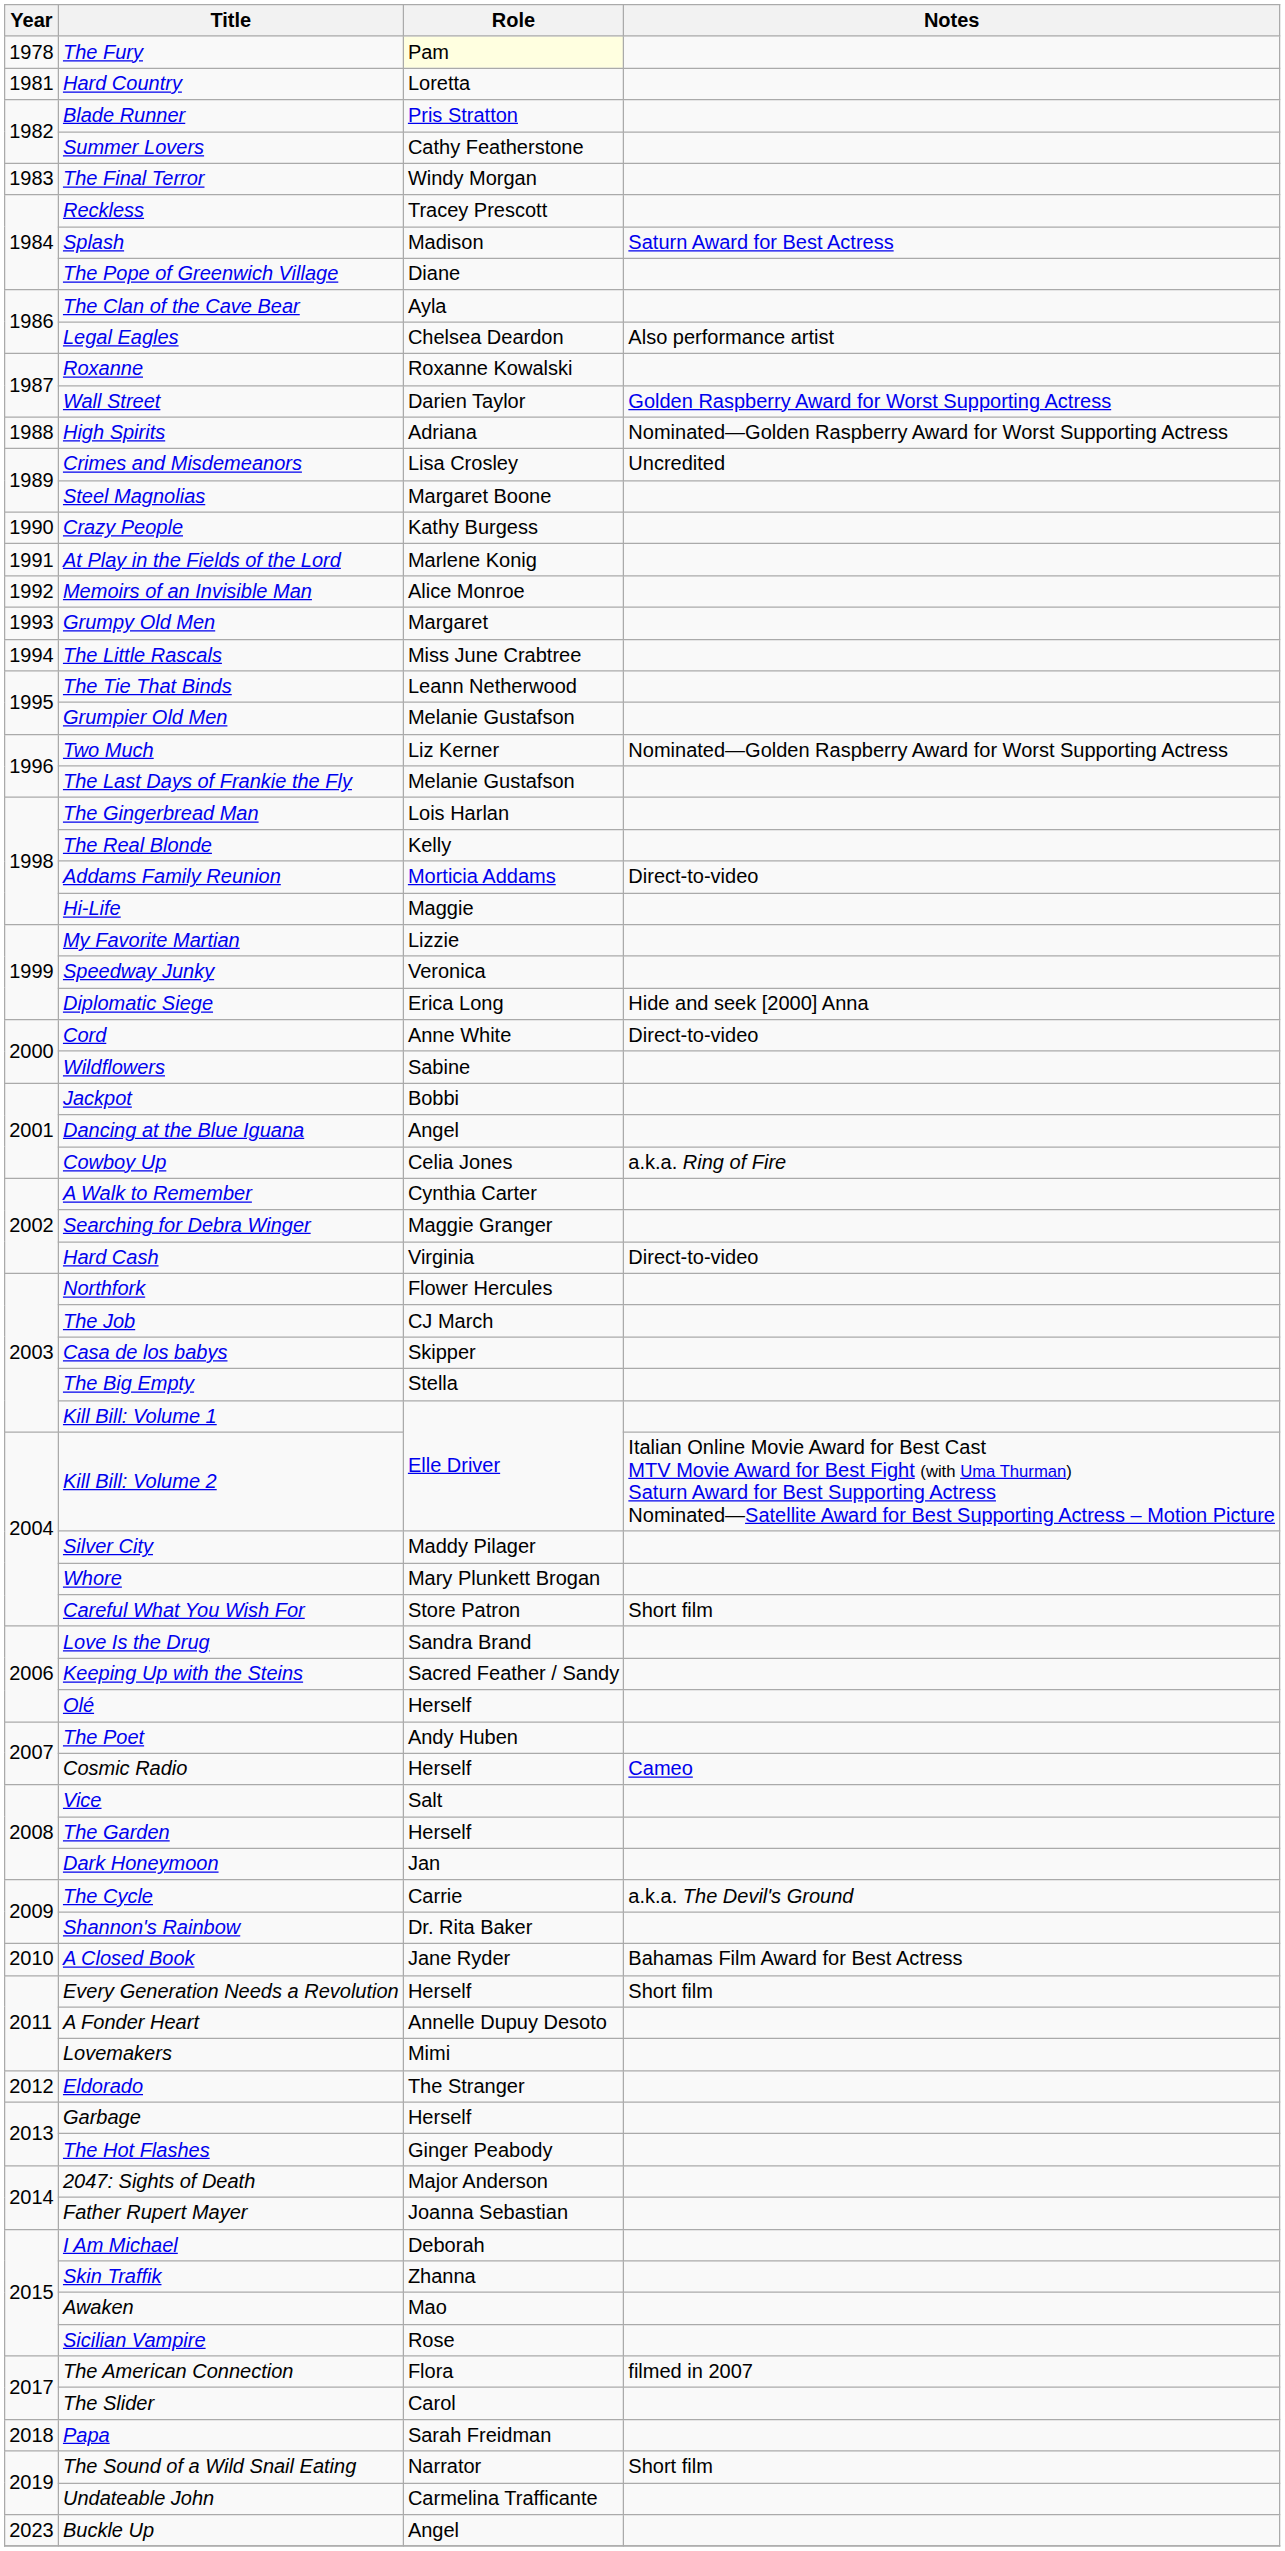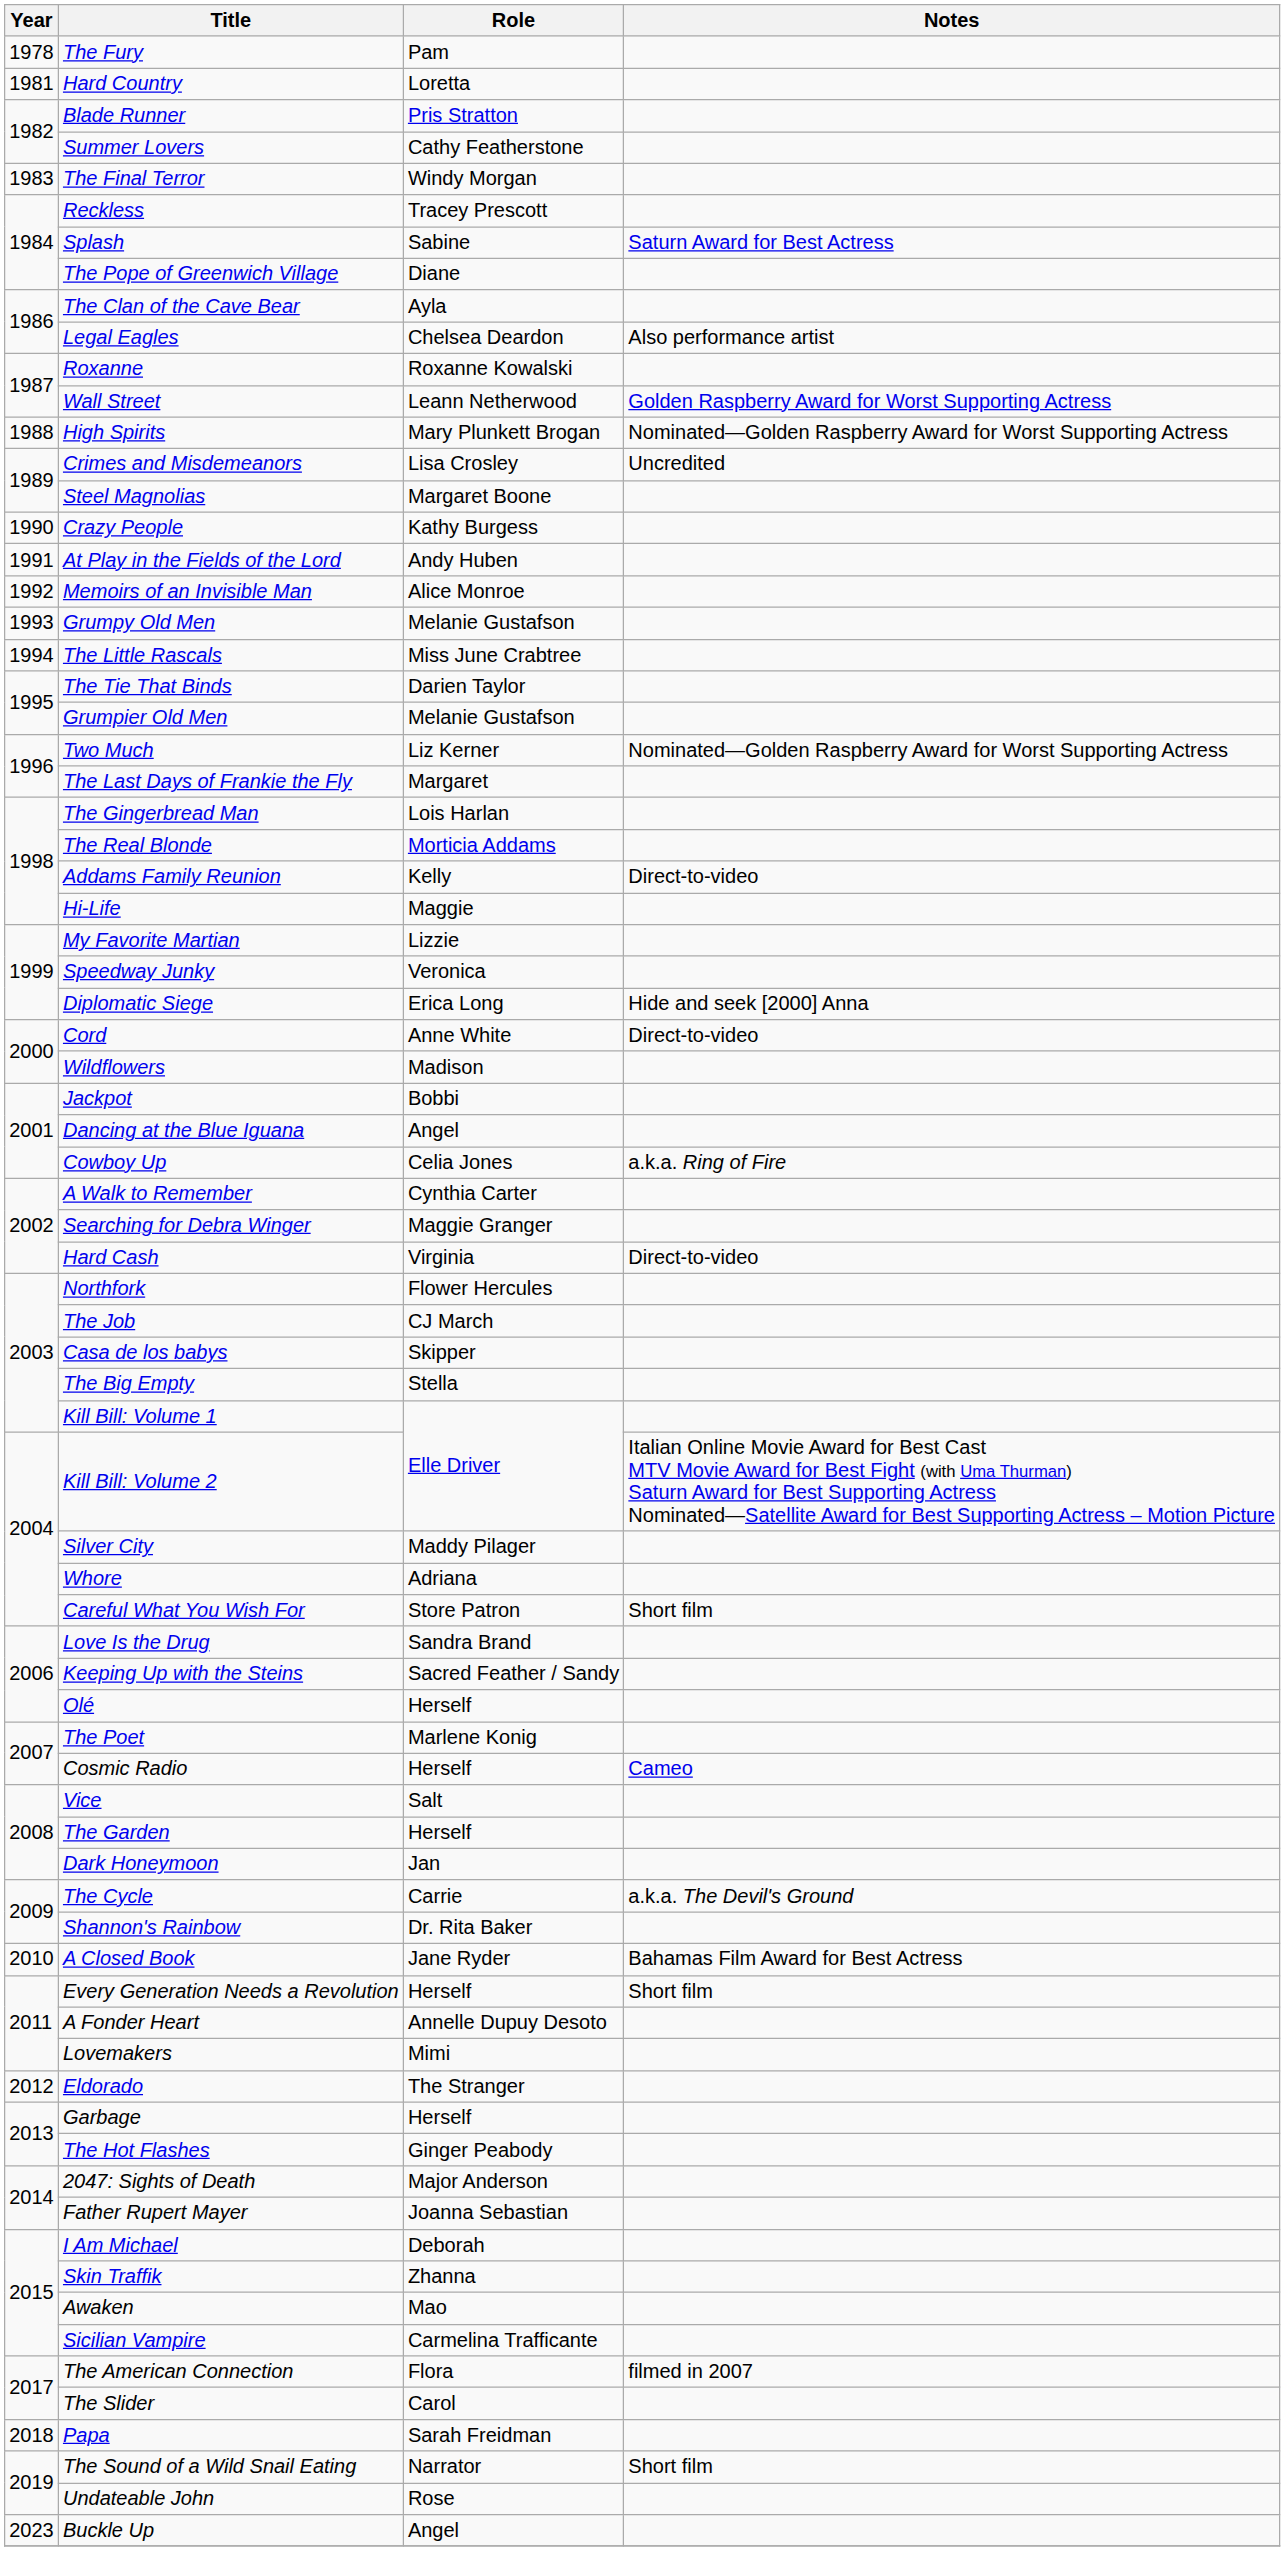 <table class="wikitable sortable">
 <tr>
 <th>Year</th>
 <th>Title</th>
 <th>Role</th>
 <th>Notes</th>
 </tr>
 <tr>
 <td>1978</td>
 <td><em><a href='#'>The Fury</a></em></td>
-<td style="background: lightyellow;">Pam</td>
+<td>Pam</td>
 <td></td>
 </tr>
 <tr>
 <td>1981</td>
 <td><em><a href='#'>Hard Country</a></em></td>
 <td>Loretta</td>
 <td></td>
 </tr>
 <tr>
 <td rowspan=2>1982</td>
 <td><em><a href='#'>Blade Runner</a></em></td>
 <td><a href='#'>Pris Stratton</a></td>
 <td></td>
 </tr>
 <tr>
 <td><em><a href='#'>Summer Lovers</a></em></td>
 <td>Cathy Featherstone</td>
 <td></td>
 </tr>
 <tr>
 <td>1983</td>
 <td><em><a href='#'>The Final Terror</a></em></td>
 <td>Windy Morgan</td>
 <td></td>
 </tr>
 <tr>
 <td rowspan=3>1984</td>
 <td><em><a href='#'>Reckless</a></em></td>
 <td>Tracey Prescott</td>
 <td></td>
 </tr>
 <tr>
 <td><em><a href='#'>Splash</a></em></td>
-<td>Madison</td>
+<td>Sabine</td>
 <td><a href='#'>Saturn Award for Best Actress</a></td>
 </tr>
 <tr>
 <td><em><a href='#'>The Pope of Greenwich Village</a></em></td>
 <td>Diane</td>
 <td></td>
 </tr>
 <tr>
 <td rowspan=2>1986</td>
 <td><em><a href='#'>The Clan of the Cave Bear</a></em></td>
 <td>Ayla</td>
 <td></td>
 </tr>
 <tr>
 <td><em><a href='#'>Legal Eagles</a></em></td>
 <td>Chelsea Deardon</td>
 <td>Also performance artist</td>
 </tr>
 <tr>
 <td rowspan=2>1987</td>
 <td><em><a href='#'>Roxanne</a></em></td>
 <td>Roxanne Kowalski</td>
 <td></td>
 </tr>
 <tr>
 <td><em><a href='#'>Wall Street</a></em></td>
-<td>Darien Taylor</td>
+<td>Leann Netherwood</td>
 <td><a href='#'>Golden Raspberry Award for Worst Supporting Actress</a></td>
 </tr>
 <tr>
 <td>1988</td>
 <td><em><a href='#'>High Spirits</a></em></td>
-<td>Adriana</td>
+<td>Mary Plunkett Brogan</td>
 <td>Nominated—Golden Raspberry Award for Worst Supporting Actress</td>
 </tr>
 <tr>
 <td rowspan=2>1989</td>
 <td><em><a href='#'>Crimes and Misdemeanors</a></em></td>
 <td>Lisa Crosley</td>
 <td>Uncredited</td>
 </tr>
 <tr>
 <td><em><a href='#'>Steel Magnolias</a></em></td>
 <td>Margaret Boone</td>
 <td></td>
 </tr>
 <tr>
 <td>1990</td>
 <td><em><a href='#'>Crazy People</a></em></td>
 <td>Kathy Burgess</td>
 <td></td>
 </tr>
 <tr>
 <td>1991</td>
 <td><em><a href='#'>At Play in the Fields of the Lord</a></em></td>
-<td>Marlene Konig</td>
+<td>Andy Huben</td>
 <td></td>
 </tr>
 <tr>
 <td>1992</td>
 <td><em><a href='#'>Memoirs of an Invisible Man</a></em></td>
 <td>Alice Monroe</td>
 <td></td>
 </tr>
 <tr>
 <td>1993</td>
 <td><em><a href='#'>Grumpy Old Men</a></em></td>
-<td>Margaret</td>
+<td>Melanie Gustafson</td>
 <td></td>
 </tr>
 <tr>
 <td>1994</td>
 <td><em><a href='#'>The Little Rascals</a></em></td>
 <td>Miss June Crabtree</td>
 <td></td>
 </tr>
 <tr>
 <td rowspan=2>1995</td>
 <td><em><a href='#'>The Tie That Binds</a></em></td>
-<td>Leann Netherwood</td>
+<td>Darien Taylor</td>
 <td></td>
 </tr>
 <tr>
 <td><em><a href='#'>Grumpier Old Men</a></em></td>
 <td>Melanie Gustafson</td>
 <td></td>
 </tr>
 <tr>
 <td rowspan=2>1996</td>
 <td><em><a href='#'>Two Much</a></em></td>
 <td>Liz Kerner</td>
 <td>Nominated—Golden Raspberry Award for Worst Supporting Actress</td>
 </tr>
 <tr>
 <td><em><a href='#'>The Last Days of Frankie the Fly</a></em></td>
-<td>Melanie Gustafson</td>
+<td>Margaret</td>
 <td></td>
 </tr>
 <tr>
 <td rowspan=4>1998</td>
 <td><em><a href='#'>The Gingerbread Man</a></em></td>
 <td>Lois Harlan</td>
 <td></td>
 </tr>
 <tr>
 <td><em><a href='#'>The Real Blonde</a></em></td>
-<td>Kelly</td>
+<td><a href='#'>Morticia Addams</a></td>
 <td></td>
 </tr>
 <tr>
 <td><em><a href='#'>Addams Family Reunion</a></em></td>
-<td><a href='#'>Morticia Addams</a></td>
+<td>Kelly</td>
 <td>Direct-to-video</td>
 </tr>
 <tr>
 <td><em><a href='#'>Hi-Life</a></em></td>
 <td>Maggie</td>
 <td></td>
 </tr>
 <tr>
 <td rowspan=3>1999</td>
 <td><em><a href='#'>My Favorite Martian</a></em></td>
 <td>Lizzie</td>
 <td></td>
 </tr>
 <tr>
 <td><em><a href='#'>Speedway Junky</a></em></td>
 <td>Veronica</td>
 <td></td>
 </tr>
 <tr>
 <td><em><a href='#'>Diplomatic Siege</a></em></td>
 <td>Erica Long</td>
 <td>Hide and seek [2000] Anna</td>
 </tr>
 <tr>
 <td rowspan=2>2000</td>
 <td><em><a href='#'>Cord</a></em></td>
 <td>Anne White</td>
 <td>Direct-to-video</td>
 </tr>
 <tr>
 <td><em><a href='#'>Wildflowers</a></em></td>
-<td>Sabine</td>
+<td>Madison</td>
 <td></td>
 </tr>
 <tr>
 <td rowspan=3>2001</td>
 <td><em><a href='#'>Jackpot</a></em></td>
 <td>Bobbi</td>
 <td></td>
 </tr>
 <tr>
 <td><em><a href='#'>Dancing at the Blue Iguana</a></em></td>
 <td>Angel</td>
 <td></td>
 </tr>
 <tr>
 <td><em><a href='#'>Cowboy Up</a></em></td>
 <td>Celia Jones</td>
 <td>a.k.a. <em>Ring of Fire</em></td>
 </tr>
 <tr>
 <td rowspan=3>2002</td>
 <td><em><a href='#'>A Walk to Remember</a></em></td>
 <td>Cynthia Carter</td>
 <td></td>
 </tr>
 <tr>
 <td><em><a href='#'>Searching for Debra Winger</a></em></td>
 <td>Maggie Granger</td>
 <td></td>
 </tr>
 <tr>
 <td><em><a href='#'>Hard Cash</a></em></td>
 <td>Virginia</td>
 <td>Direct-to-video</td>
 </tr>
 <tr>
 <td rowspan=5>2003</td>
 <td><em><a href='#'>Northfork</a></em></td>
 <td>Flower Hercules</td>
 <td></td>
 </tr>
 <tr>
 <td><em><a href='#'>The Job</a></em></td>
 <td>CJ March</td>
 <td></td>
 </tr>
 <tr>
 <td><em><a href='#'>Casa de los babys</a></em></td>
 <td>Skipper</td>
 <td></td>
 </tr>
 <tr>
 <td><em><a href='#'>The Big Empty</a></em></td>
 <td>Stella</td>
 <td></td>
 </tr>
 <tr>
 <td><em><a href='#'>Kill Bill: Volume 1</a></em></td>
 <td rowspan="2"><a href='#'>Elle Driver</a></td>
 <td></td>
 </tr>
 <tr>
 <td rowspan=4>2004</td>
 <td><em><a href='#'>Kill Bill: Volume 2</a></em></td>
 <td>Italian Online Movie Award for Best Cast<br><a href='#'>MTV Movie Award for Best Fight</a> <small>(with <a href='#'>Uma Thurman</a>)</small><br><a href='#'>Saturn Award for Best Supporting Actress</a><br>Nominated—<a href='#'>Satellite Award for Best Supporting Actress – Motion Picture</a></td>
 </tr>
 <tr>
 <td><em><a href='#'>Silver City</a></em></td>
 <td>Maddy Pilager</td>
 <td></td>
 </tr>
 <tr>
 <td><em><a href='#'>Whore</a></em></td>
-<td>Mary Plunkett Brogan</td>
+<td>Adriana</td>
 <td></td>
 </tr>
 <tr>
 <td><em><a href='#'>Careful What You Wish For</a></em></td>
 <td>Store Patron</td>
 <td>Short film</td>
 </tr>
 <tr>
 <td rowspan=3>2006</td>
 <td><em><a href='#'>Love Is the Drug</a></em></td>
 <td>Sandra Brand</td>
 <td></td>
 </tr>
 <tr>
 <td><em><a href='#'>Keeping Up with the Steins</a></em></td>
 <td>Sacred Feather / Sandy</td>
 <td></td>
 </tr>
 <tr>
 <td><em><a href='#'>Olé</a></em></td>
 <td>Herself</td>
 <td></td>
 </tr>
 <tr>
 <td rowspan=2>2007</td>
 <td><em><a href='#'>The Poet</a></em></td>
-<td>Andy Huben</td>
+<td>Marlene Konig</td>
 <td></td>
 </tr>
 <tr>
 <td><em>Cosmic Radio</em></td>
 <td>Herself</td>
 <td><a href='#'>Cameo</a></td>
 </tr>
 <tr>
 <td rowspan=3>2008</td>
 <td><em><a href='#'>Vice</a></em></td>
 <td>Salt</td>
 <td></td>
 </tr>
 <tr>
 <td><em><a href='#'>The Garden</a></em></td>
 <td>Herself</td>
 <td></td>
 </tr>
 <tr>
 <td><em><a href='#'>Dark Honeymoon</a></em></td>
 <td>Jan</td>
 <td></td>
 </tr>
 <tr>
 <td rowspan=2>2009</td>
 <td><em><a href='#'>The Cycle</a></em></td>
 <td>Carrie</td>
 <td>a.k.a. <em>The Devil's Ground</em></td>
 </tr>
 <tr>
 <td><em><a href='#'>Shannon's Rainbow</a></em></td>
 <td>Dr. Rita Baker</td>
 <td></td>
 </tr>
 <tr>
 <td>2010</td>
 <td><em><a href='#'>A Closed Book</a></em></td>
 <td>Jane Ryder</td>
 <td>Bahamas Film Award for Best Actress</td>
 </tr>
 <tr>
 <td rowspan=3>2011</td>
 <td><em>Every Generation Needs a Revolution</em></td>
 <td>Herself</td>
 <td>Short film</td>
 </tr>
 <tr>
 <td><em>A Fonder Heart</em></td>
 <td>Annelle Dupuy Desoto</td>
 <td></td>
 </tr>
 <tr>
 <td><em>Lovemakers</em></td>
 <td>Mimi</td>
 <td></td>
 </tr>
 <tr>
 <td>2012</td>
 <td><em><a href='#'>Eldorado</a></em></td>
 <td>The Stranger</td>
 <td></td>
 </tr>
 <tr>
 <td rowspan=2>2013</td>
 <td><em>Garbage</em></td>
 <td>Herself</td>
 <td></td>
 </tr>
 <tr>
 <td><em><a href='#'>The Hot Flashes</a></em></td>
 <td>Ginger Peabody</td>
 <td></td>
 </tr>
 <tr>
 <td rowspan=2>2014</td>
 <td><em>2047: Sights of Death</em></td>
 <td>Major Anderson</td>
 <td></td>
 </tr>
 <tr>
 <td><em>Father Rupert Mayer</em></td>
 <td>Joanna Sebastian</td>
 <td></td>
 </tr>
 <tr>
 <td rowspan=4>2015</td>
 <td><em><a href='#'>I Am Michael</a></em></td>
 <td>Deborah</td>
 <td></td>
 </tr>
 <tr>
 <td><em><a href='#'>Skin Traffik</a></em></td>
 <td>Zhanna</td>
 <td></td>
 </tr>
 <tr>
 <td><em>Awaken</em></td>
 <td>Mao</td>
 <td></td>
 </tr>
 <tr>
 <td><em><a href='#'>Sicilian Vampire</a></em></td>
-<td>Rose</td>
+<td>Carmelina Trafficante</td>
 <td></td>
 </tr>
 <tr>
 <td rowspan=2>2017</td>
 <td><em>The American Connection</em></td>
 <td>Flora</td>
 <td>filmed in 2007</td>
 </tr>
 <tr>
 <td><em>The Slider</em></td>
 <td>Carol</td>
 <td></td>
 </tr>
 <tr>
 <td>2018</td>
 <td><em><a href='#'>Papa</a></em></td>
 <td>Sarah Freidman</td>
 <td></td>
 </tr>
 <tr>
 <td rowspan=2>2019</td>
 <td><em>The Sound of a Wild Snail Eating</em></td>
 <td>Narrator</td>
 <td>Short film</td>
 </tr>
 <tr>
 <td><em>Undateable John</em></td>
-<td>Carmelina Trafficante</td>
+<td>Rose</td>
 <td></td>
 </tr>
 <tr>
 <td>2023</td>
 <td><em>Buckle Up</em></td>
 <td>Angel</td>
 <td></td>
 </tr>
 <tr>
 </tr>
 </table>
